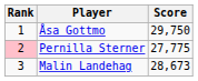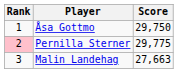 <table class="wikitable" style="font-size:95%;">
 <tr>
 <th>Rank</th>
 <th>Player</th>
 <th>Score</th>
 </tr>
 <tr>
 <td align=center>1</td>
 <td> <a href='#'>Åsa Gottmo</a></td>
 <td align=right>29,750</td>
 </tr>
 <tr>
 <td align=center style="background: pink;">2</td>
 <td> <a href='#'>Pernilla Sterner</a></td>
-<td align=right>27,775</td>
+<td align=right>29,775</td>
 </tr>
 <tr>
 <td align=center>3</td>
 <td> <a href='#'>Malin Landehag</a></td>
-<td align=right>28,673</td>
+<td align=right>27,663</td>
 </tr>
 </table>
